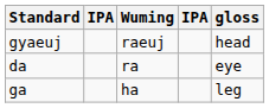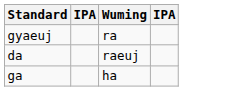 <table class="wikitable">
 <tr>
 <th>Standard</th>
 <th>IPA</th>
 <th>Wuming</th>
 <th>IPA</th>
-<th>gloss</th>
 </tr>
 <tr>
 <td>gyaeuj</td>
 <td></td>
-<td>raeuj</td>
+<td>ra</td>
 <td></td>
-<td>head</td>
 </tr>
 <tr>
 <td>da</td>
 <td></td>
-<td>ra</td>
+<td>raeuj</td>
 <td></td>
-<td>eye</td>
 </tr>
 <tr>
 <td>ga</td>
 <td></td>
 <td>ha</td>
 <td></td>
-<td>leg</td>
 </tr>
 </table>
